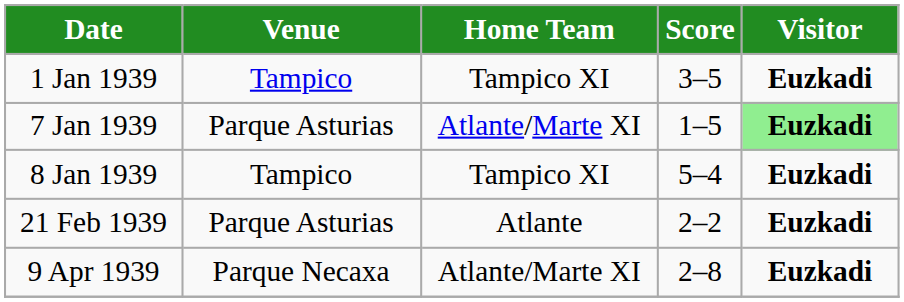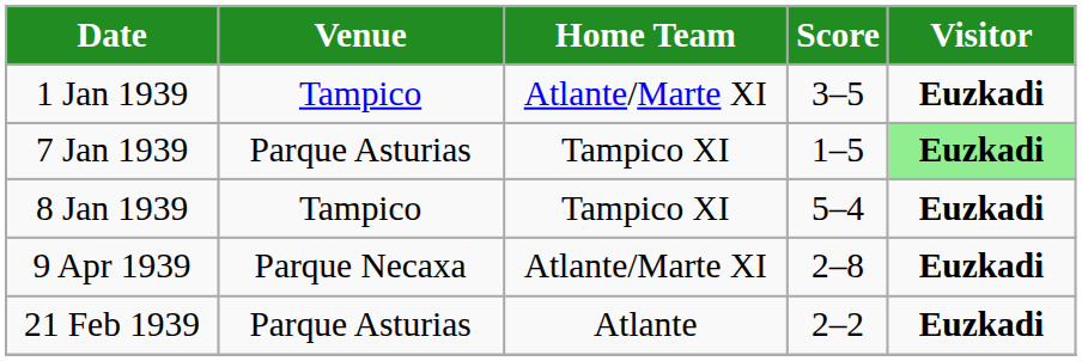 <table class="wikitable" style="text-align: center; font-size:90%">
 <tr>
 <th style="background: #218c21; color:white" align=centr width=80>Date</th>
 <th style="background: #218c21; color:white" align=centr width=110>Venue</th>
 <th style="background: #218c21; color:white" align=centr width=110>Home Team</th>
 <th style="background: #218c21; color:white" align=centr width=30>Score</th>
 <th style="background: #218c21; color:white" align=centr width=70>Visitor</th>
 </tr>
 <tr>
 <td>1 Jan 1939</td>
 <td><a href='#'>Tampico</a></td>
-<td>Tampico XI</td>
+<td><a href='#'>Atlante</a>/<a href='#'>Marte</a> XI</td>
 <td align="center">3–5</td>
 <td><strong>Euzkadi</strong> </td>
 </tr>
 <tr>
 <td>7 Jan 1939</td>
 <td>Parque Asturias</td>
-<td><a href='#'>Atlante</a>/<a href='#'>Marte</a> XI</td>
+<td>Tampico XI</td>
 <td align="center">1–5</td>
 <td style="background: lightgreen;"><strong>Euzkadi</strong> </td>
 </tr>
 <tr>
 <td>8 Jan 1939</td>
 <td>Tampico</td>
 <td>Tampico XI</td>
 <td align="center">5–4</td>
 <td><strong>Euzkadi</strong> </td>
 </tr>
 <tr>
+<td>9 Apr 1939</td>
+<td>Parque Necaxa</td>
+<td>Atlante/Marte XI</td>
+<td align="center">2–8</td>
+<td><strong>Euzkadi</strong> </td>
+</tr>
+<tr>
 <td>21 Feb 1939</td>
 <td>Parque Asturias</td>
 <td>Atlante</td>
 <td align="center">2–2</td>
 <td><strong>Euzkadi</strong> </td>
 </tr>
 <tr>
-<td>9 Apr 1939</td>
-<td>Parque Necaxa</td>
-<td>Atlante/Marte XI</td>
-<td align="center">2–8</td>
-<td><strong>Euzkadi</strong> </td>
-</tr>
-<tr>
 </tr>
 </table>
